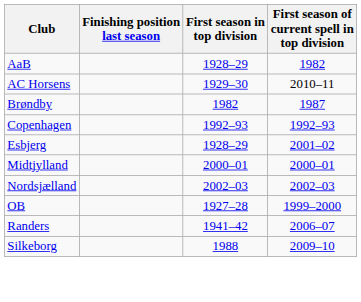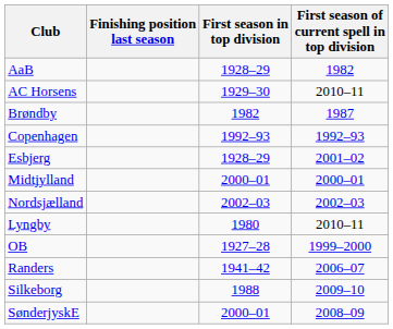 <table class="wikitable sortable" style="text-align:center;">
 <tr>
 <th>Club</th>
 <th>Finishing position<br><a href='#'>last season</a></th>
 <th>First season in<br>top division</th>
 <th>First season of<br>current spell in<br>top division</th>
 </tr>
 <tr>
 <td style="text-align:left;"><a href='#'>AaB</a></td>
 <td></td>
 <td><a href='#'>1928–29</a></td>
 <td><a href='#'>1982</a></td>
 </tr>
 <tr>
 <td style="text-align:left;"><a href='#'>AC Horsens</a></td>
 <td></td>
 <td><a href='#'>1929–30</a></td>
 <td>2010–11</td>
 </tr>
 <tr>
 <td style="text-align:left;"><a href='#'>Brøndby</a></td>
 <td></td>
 <td><a href='#'>1982</a></td>
 <td><a href='#'>1987</a></td>
 </tr>
 <tr>
 <td style="text-align:left;"><a href='#'>Copenhagen</a></td>
 <td></td>
 <td><a href='#'>1992–93</a></td>
 <td><a href='#'>1992–93</a></td>
 </tr>
 <tr>
 <td style="text-align:left;"><a href='#'>Esbjerg</a></td>
 <td></td>
 <td><a href='#'>1928–29</a></td>
 <td><a href='#'>2001–02</a></td>
 </tr>
 <tr>
 <td style="text-align:left;"><a href='#'>Midtjylland</a></td>
 <td></td>
 <td><a href='#'>2000–01</a></td>
 <td><a href='#'>2000–01</a></td>
 </tr>
 <tr>
 <td style="text-align:left;"><a href='#'>Nordsjælland</a></td>
 <td></td>
 <td><a href='#'>2002–03</a></td>
 <td><a href='#'>2002–03</a></td>
 </tr>
 <tr>
+<td style="text-align:left;"><a href='#'>Lyngby</a></td>
+<td></td>
+<td><a href='#'>1980</a></td>
+<td>2010–11</td>
+</tr>
+<tr>
 <td style="text-align:left;"><a href='#'>OB</a></td>
 <td></td>
 <td><a href='#'>1927–28</a></td>
 <td><a href='#'>1999–2000</a></td>
 </tr>
 <tr>
 <td style="text-align:left;"><a href='#'>Randers</a></td>
 <td></td>
 <td><a href='#'>1941–42</a></td>
 <td><a href='#'>2006–07</a></td>
 </tr>
 <tr>
 <td style="text-align:left;"><a href='#'>Silkeborg</a></td>
 <td></td>
 <td><a href='#'>1988</a></td>
 <td><a href='#'>2009–10</a></td>
 </tr>
+<tr>
+<td style="text-align:left;"><a href='#'>SønderjyskE</a></td>
+<td></td>
+<td><a href='#'>2000–01</a></td>
+<td><a href='#'>2008–09</a></td>
+</tr>
 </table>
